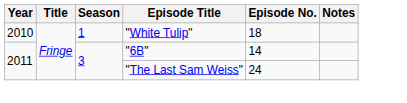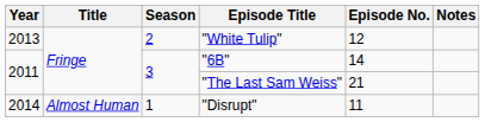 <table class="wikitable">
 <tr>
 <th>Year</th>
 <th>Title</th>
 <th>Season</th>
 <th>Episode Title</th>
 <th>Episode No.</th>
 <th>Notes</th>
 </tr>
 <tr>
-<td>2010</td>
+<td>2013</td>
 <td rowspan="3"><em><a href='#'>Fringe</a></em></td>
-<td><a href='#'>1</a></td>
+<td><a href='#'>2</a></td>
 <td>"<a href='#'>White Tulip</a>"</td>
-<td>18</td>
+<td>12</td>
 <td></td>
 </tr>
 <tr>
 <td rowspan="2">2011</td>
 <td rowspan="2"><a href='#'>3</a></td>
 <td>"<a href='#'>6B</a>"</td>
 <td>14</td>
 <td></td>
 </tr>
 <tr>
 <td>"<a href='#'>The Last Sam Weiss</a>"</td>
-<td>24</td>
+<td>21</td>
+<td></td>
+</tr>
+<tr>
+<td>2014</td>
+<td><em><a href='#'>Almost Human</a></em></td>
+<td>1</td>
+<td>"Disrupt"</td>
+<td>11</td>
 <td></td>
 </tr>
 </table>
